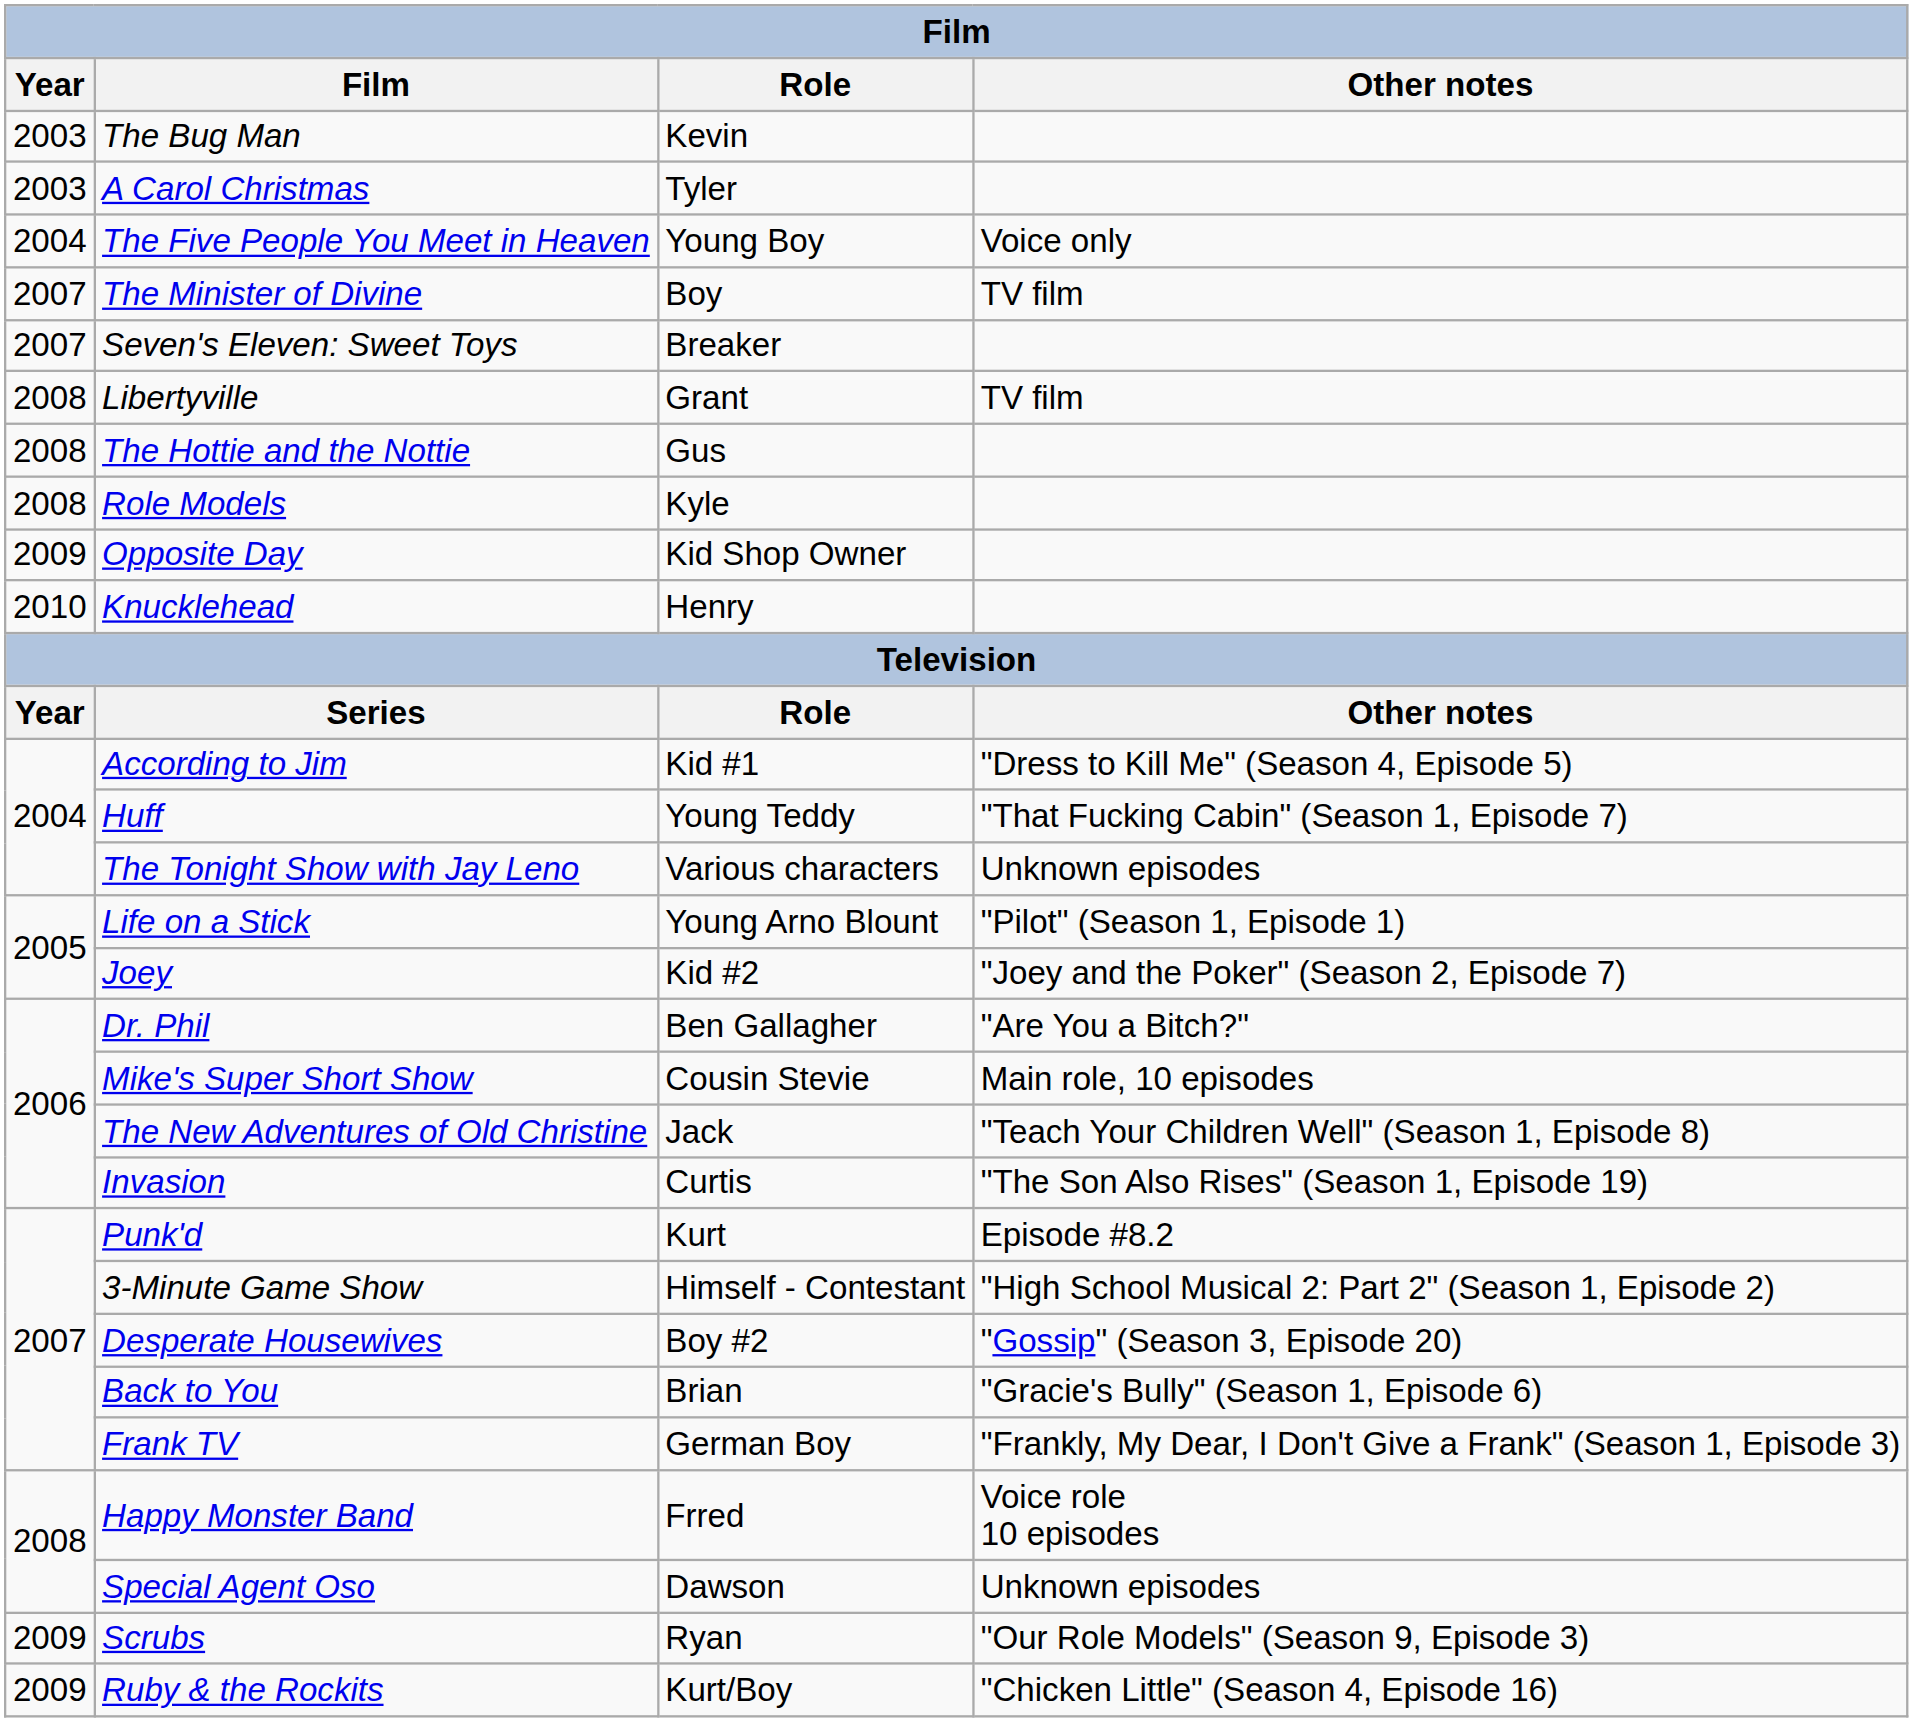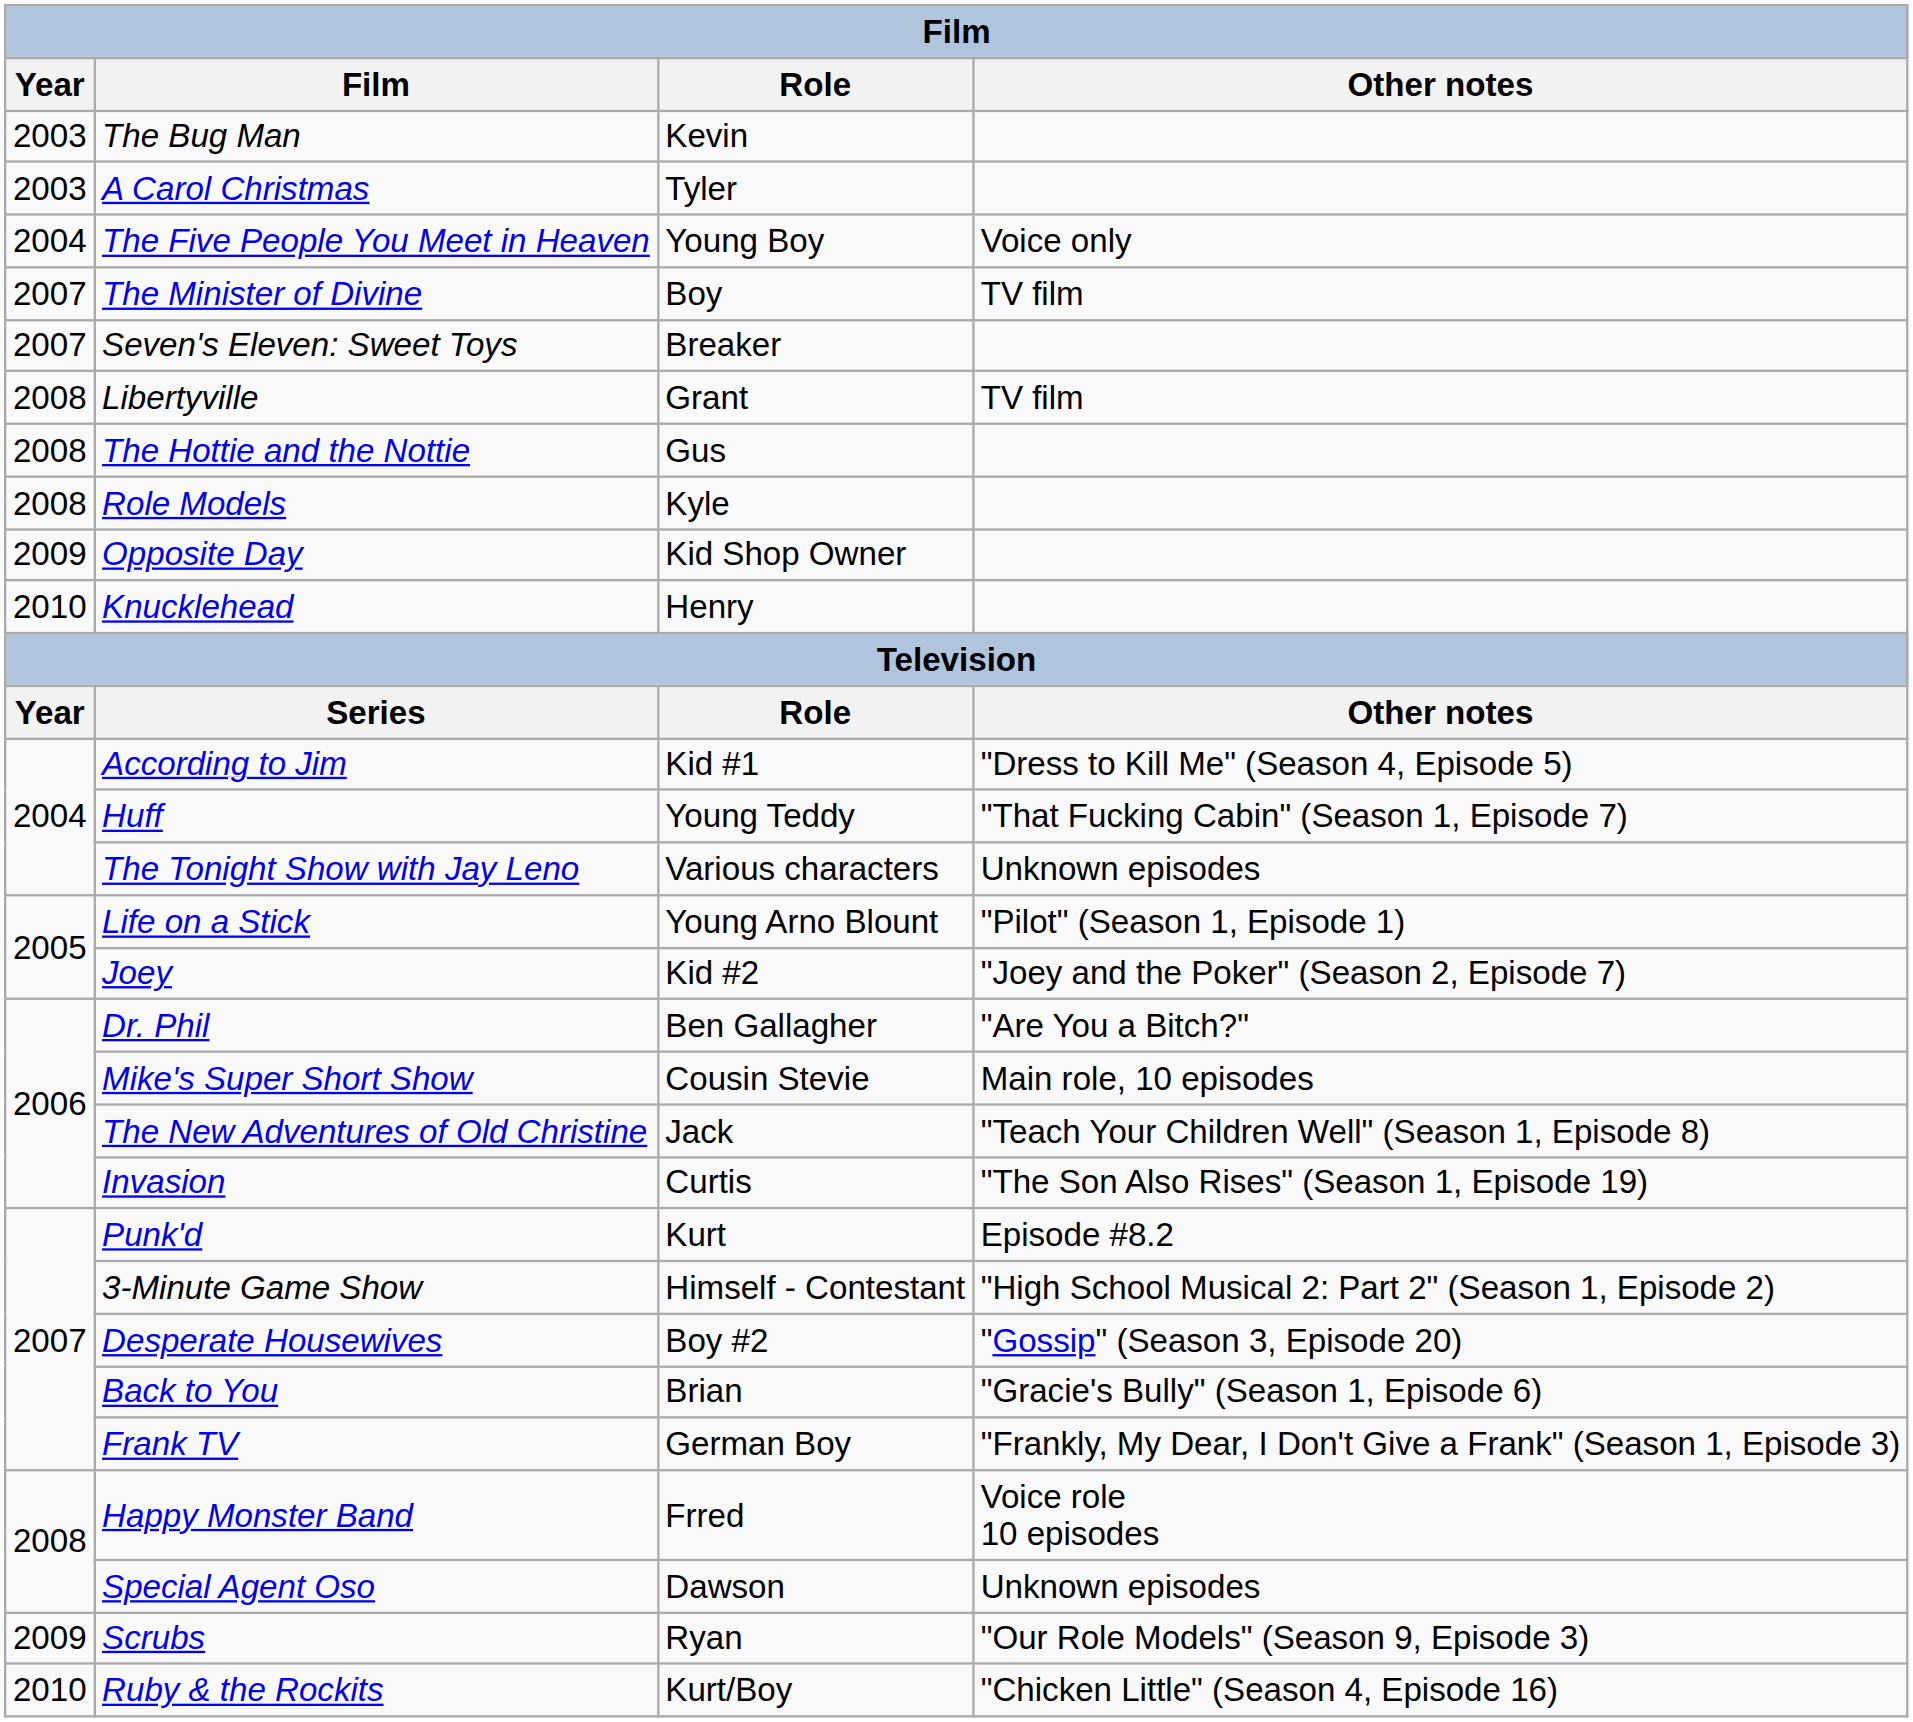 <table class="wikitable" style="font-size: 90%;">
 <tr>
 <th colspan="4" style="background: LightSteelBlue">Film</th>
 </tr>
 <tr>
 <th>Year</th>
 <th>Film</th>
 <th>Role</th>
 <th>Other notes</th>
 </tr>
 <tr>
 <td>2003</td>
 <td><em>The Bug Man</em></td>
 <td>Kevin</td>
 <td></td>
 </tr>
 <tr>
 <td>2003</td>
 <td><em><a href='#'>A Carol Christmas</a></em></td>
 <td>Tyler</td>
 <td></td>
 </tr>
 <tr>
 <td>2004</td>
 <td><em><a href='#'>The Five People You Meet in Heaven</a></em></td>
 <td>Young Boy</td>
 <td>Voice only</td>
 </tr>
 <tr>
 <td>2007</td>
 <td><em><a href='#'>The Minister of Divine</a></em></td>
 <td>Boy</td>
 <td>TV film</td>
 </tr>
 <tr>
 <td>2007</td>
 <td><em>Seven's Eleven: Sweet Toys</em></td>
 <td>Breaker</td>
 <td></td>
 </tr>
 <tr>
 <td>2008</td>
 <td><em>Libertyville</em></td>
 <td>Grant</td>
 <td>TV film</td>
 </tr>
 <tr>
 <td>2008</td>
 <td><em><a href='#'>The Hottie and the Nottie</a></em></td>
 <td>Gus</td>
 <td></td>
 </tr>
 <tr>
 <td>2008</td>
 <td><em><a href='#'>Role Models</a></em></td>
 <td>Kyle</td>
 <td></td>
 </tr>
 <tr>
 <td>2009</td>
 <td><em><a href='#'>Opposite Day</a></em></td>
 <td>Kid Shop Owner</td>
 <td></td>
 </tr>
 <tr>
 <td>2010</td>
 <td><em><a href='#'>Knucklehead</a></em></td>
 <td>Henry</td>
 <td></td>
 </tr>
 <tr>
 <th colspan="4" style="background: LightSteelBlue">Television</th>
 </tr>
 <tr>
 <th>Year</th>
 <th>Series</th>
 <th>Role</th>
 <th>Other notes</th>
 </tr>
 <tr>
 <td rowspan=3>2004</td>
 <td><em><a href='#'>According to Jim</a></em></td>
 <td>Kid #1</td>
 <td>"Dress to Kill Me" (Season 4, Episode 5)</td>
 </tr>
 <tr>
 <td><em><a href='#'>Huff</a></em></td>
 <td>Young Teddy</td>
 <td>"That Fucking Cabin" (Season 1, Episode 7)</td>
 </tr>
 <tr>
 <td><em><a href='#'>The Tonight Show with Jay Leno</a></em></td>
 <td>Various characters</td>
 <td>Unknown episodes</td>
 </tr>
 <tr>
 <td rowspan=2>2005</td>
 <td><em><a href='#'>Life on a Stick</a></em></td>
 <td>Young Arno Blount</td>
 <td>"Pilot" (Season 1, Episode 1)</td>
 </tr>
 <tr>
 <td><em><a href='#'>Joey</a></em></td>
 <td>Kid #2</td>
 <td>"Joey and the Poker" (Season 2, Episode 7)</td>
 </tr>
 <tr>
 <td rowspan=4>2006</td>
 <td><em><a href='#'>Dr. Phil</a></em></td>
 <td>Ben Gallagher</td>
 <td>"Are You a Bitch?"</td>
 </tr>
 <tr>
 <td><em><a href='#'>Mike's Super Short Show</a></em></td>
 <td>Cousin Stevie</td>
 <td>Main role, 10 episodes</td>
 </tr>
 <tr>
 <td><em><a href='#'>The New Adventures of Old Christine</a></em></td>
 <td>Jack</td>
 <td>"Teach Your Children Well" (Season 1, Episode 8)</td>
 </tr>
 <tr>
 <td><em><a href='#'>Invasion</a></em></td>
 <td>Curtis</td>
 <td>"The Son Also Rises" (Season 1, Episode 19)</td>
 </tr>
 <tr>
 <td rowspan=5>2007</td>
 <td><em><a href='#'>Punk'd</a></em></td>
 <td>Kurt</td>
 <td>Episode #8.2</td>
 </tr>
 <tr>
 <td><em>3-Minute Game Show</em></td>
 <td>Himself - Contestant</td>
 <td>"High School Musical 2: Part 2" (Season 1, Episode 2)</td>
 </tr>
 <tr>
 <td><em><a href='#'>Desperate Housewives</a></em></td>
 <td>Boy #2</td>
 <td>"<a href='#'>Gossip</a>" (Season 3, Episode 20)</td>
 </tr>
 <tr>
 <td><em><a href='#'>Back to You</a></em></td>
 <td>Brian</td>
 <td>"Gracie's Bully" (Season 1, Episode 6)</td>
 </tr>
 <tr>
 <td><em><a href='#'>Frank TV</a></em></td>
 <td>German Boy</td>
 <td>"Frankly, My Dear, I Don't Give a Frank" (Season 1, Episode 3)</td>
 </tr>
 <tr>
 <td rowspan=2>2008</td>
 <td><em><a href='#'>Happy Monster Band</a></em></td>
 <td>Frred</td>
 <td>Voice role<br>10 episodes</td>
 </tr>
 <tr>
 <td><em><a href='#'>Special Agent Oso</a></em></td>
 <td>Dawson</td>
 <td>Unknown episodes</td>
 </tr>
 <tr>
 <td>2009</td>
 <td><em><a href='#'>Scrubs</a></em></td>
 <td>Ryan</td>
 <td>"Our Role Models" (Season 9, Episode 3)</td>
 </tr>
 <tr>
-<td>2009</td>
+<td>2010</td>
 <td><em><a href='#'>Ruby & the Rockits</a></em></td>
 <td>Kurt/Boy</td>
 <td>"Chicken Little" (Season 4, Episode 16)</td>
 </tr>
 </table>
